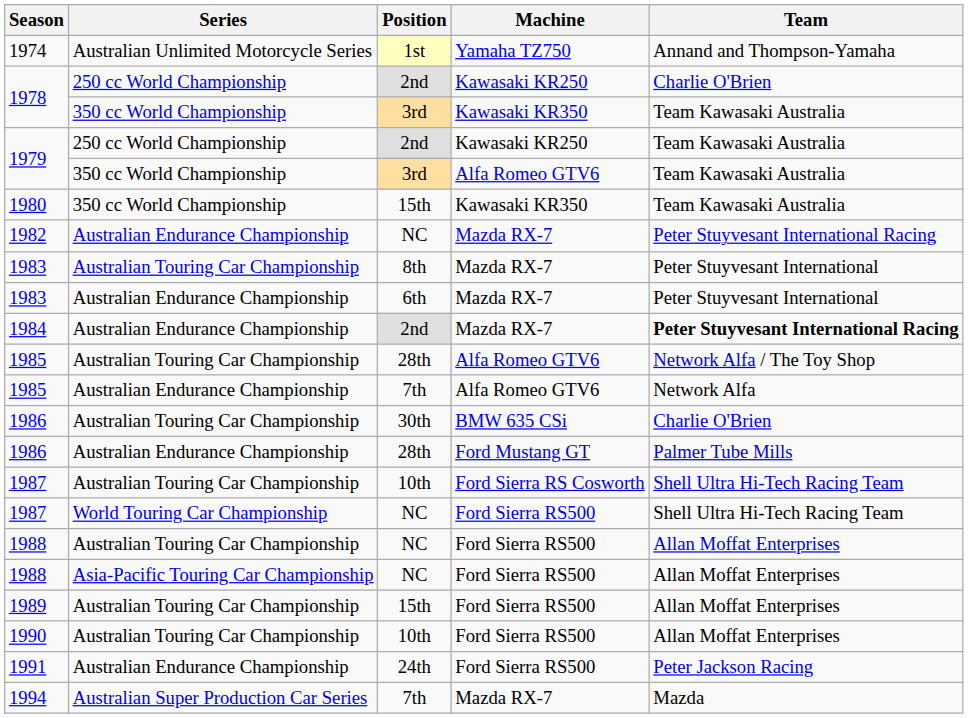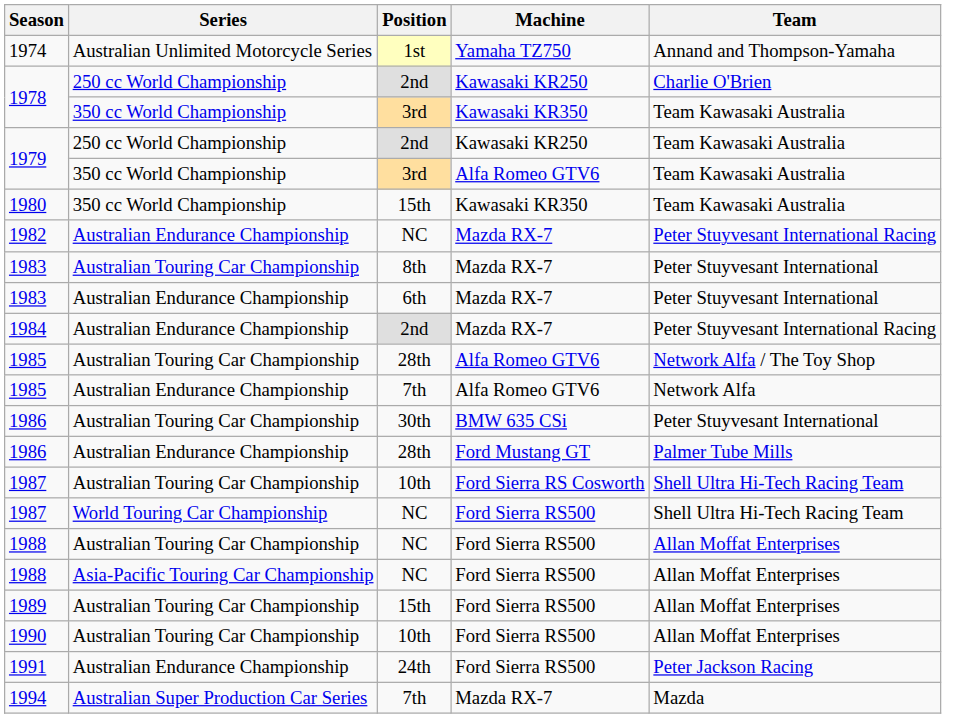 <table class="wikitable" style="font-size: 95%;">
 <tr>
 <th>Season</th>
 <th>Series</th>
 <th>Position</th>
 <th>Machine</th>
 <th>Team</th>
 </tr>
 <tr>
 <td>1974</td>
 <td>Australian Unlimited Motorcycle Series</td>
 <td align="center" style="background:#ffffbf;">1st</td>
 <td><a href='#'>Yamaha TZ750</a></td>
 <td>Annand and Thompson-Yamaha</td>
 </tr>
 <tr>
 <td rowspan=2><a href='#'>1978</a></td>
 <td><a href='#'>250 cc World Championship</a></td>
 <td align="center" style="background:#dfdfdf;">2nd</td>
 <td><a href='#'>Kawasaki KR250</a></td>
 <td><a href='#'>Charlie O'Brien</a></td>
 </tr>
 <tr>
 <td><a href='#'>350 cc World Championship</a></td>
 <td align="center" style="background:#ffdf9f;">3rd</td>
 <td><a href='#'>Kawasaki KR350</a></td>
 <td>Team Kawasaki Australia</td>
 </tr>
 <tr>
 <td rowspan=2><a href='#'>1979</a></td>
 <td>250 cc World Championship</td>
 <td align="center" style="background:#dfdfdf;">2nd</td>
 <td>Kawasaki KR250</td>
 <td>Team Kawasaki Australia</td>
 </tr>
 <tr>
 <td>350 cc World Championship</td>
 <td align="center" style="background:#ffdf9f;">3rd</td>
 <td><a href='#'>Alfa Romeo GTV6</a></td>
 <td>Team Kawasaki Australia</td>
 </tr>
 <tr>
 <td><a href='#'>1980</a></td>
 <td>350 cc World Championship</td>
 <td align="center">15th</td>
 <td>Kawasaki KR350</td>
 <td>Team Kawasaki Australia</td>
 </tr>
 <tr>
 <td><a href='#'>1982</a></td>
 <td><a href='#'>Australian Endurance Championship</a></td>
 <td align="center">NC</td>
 <td><a href='#'>Mazda RX-7</a></td>
 <td><a href='#'>Peter Stuyvesant International Racing</a></td>
 </tr>
 <tr>
 <td><a href='#'>1983</a></td>
 <td><a href='#'>Australian Touring Car Championship</a></td>
 <td align="center">8th</td>
 <td>Mazda RX-7</td>
 <td>Peter Stuyvesant International</td>
 </tr>
 <tr>
 <td><a href='#'>1983</a></td>
 <td>Australian Endurance Championship</td>
 <td align="center">6th</td>
 <td>Mazda RX-7</td>
 <td>Peter Stuyvesant International</td>
 </tr>
 <tr>
 <td><a href='#'>1984</a></td>
 <td>Australian Endurance Championship</td>
 <td align="center" style="background:#dfdfdf;">2nd</td>
 <td>Mazda RX-7</td>
-<td><strong>Peter Stuyvesant International Racing</strong></td>
+<td>Peter Stuyvesant International Racing</td>
 </tr>
 <tr>
 <td><a href='#'>1985</a></td>
 <td>Australian Touring Car Championship</td>
 <td align="center">28th</td>
 <td><a href='#'>Alfa Romeo GTV6</a></td>
 <td><a href='#'>Network Alfa</a> / The Toy Shop</td>
 </tr>
 <tr>
 <td><a href='#'>1985</a></td>
 <td>Australian Endurance Championship</td>
 <td align="center">7th</td>
 <td>Alfa Romeo GTV6</td>
 <td>Network Alfa</td>
 </tr>
 <tr>
 <td><a href='#'>1986</a></td>
 <td>Australian Touring Car Championship</td>
 <td align="center">30th</td>
 <td><a href='#'>BMW 635 CSi</a></td>
-<td><a href='#'>Charlie O'Brien</a></td>
+<td>Peter Stuyvesant International</td>
 </tr>
 <tr>
 <td><a href='#'>1986</a></td>
 <td>Australian Endurance Championship</td>
 <td align="center">28th</td>
 <td><a href='#'>Ford Mustang GT</a></td>
 <td><a href='#'>Palmer Tube Mills</a></td>
 </tr>
 <tr>
 <td><a href='#'>1987</a></td>
 <td>Australian Touring Car Championship</td>
 <td align="center">10th</td>
 <td><a href='#'>Ford Sierra RS Cosworth</a></td>
 <td><a href='#'>Shell Ultra Hi-Tech Racing Team</a></td>
 </tr>
 <tr>
 <td><a href='#'>1987</a></td>
 <td><a href='#'>World Touring Car Championship</a></td>
 <td align="center">NC</td>
 <td><a href='#'>Ford Sierra RS500</a></td>
 <td>Shell Ultra Hi-Tech Racing Team</td>
 </tr>
 <tr>
 <td><a href='#'>1988</a></td>
 <td>Australian Touring Car Championship</td>
 <td align="center">NC</td>
 <td>Ford Sierra RS500</td>
 <td><a href='#'>Allan Moffat Enterprises</a></td>
 </tr>
 <tr>
 <td><a href='#'>1988</a></td>
 <td><a href='#'>Asia-Pacific Touring Car Championship</a></td>
 <td align="center">NC</td>
 <td>Ford Sierra RS500</td>
 <td>Allan Moffat Enterprises</td>
 </tr>
 <tr>
 <td><a href='#'>1989</a></td>
 <td>Australian Touring Car Championship</td>
 <td align="center">15th</td>
 <td>Ford Sierra RS500</td>
 <td>Allan Moffat Enterprises</td>
 </tr>
 <tr>
 <td><a href='#'>1990</a></td>
 <td>Australian Touring Car Championship</td>
 <td align="center">10th</td>
 <td>Ford Sierra RS500</td>
 <td>Allan Moffat Enterprises</td>
 </tr>
 <tr>
 <td><a href='#'>1991</a></td>
 <td>Australian Endurance Championship</td>
 <td align="center">24th</td>
 <td>Ford Sierra RS500</td>
 <td><a href='#'>Peter Jackson Racing</a></td>
 </tr>
 <tr>
 <td><a href='#'>1994</a></td>
 <td><a href='#'>Australian Super Production Car Series</a></td>
 <td align="center">7th</td>
 <td>Mazda RX-7</td>
 <td>Mazda</td>
 </tr>
 </table>
